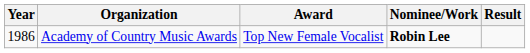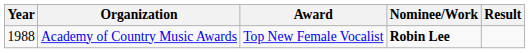 <table class="wikitable">
 <tr>
 <th>Year</th>
 <th>Organization</th>
 <th>Award</th>
 <th>Nominee/Work</th>
 <th>Result</th>
 </tr>
 <tr>
-<td>1986</td>
+<td>1988</td>
 <td><a href='#'>Academy of Country Music Awards</a></td>
 <td><a href='#'>Top New Female Vocalist</a></td>
 <td><strong>Robin Lee</strong></td>
 <td></td>
 </tr>
 </table>
